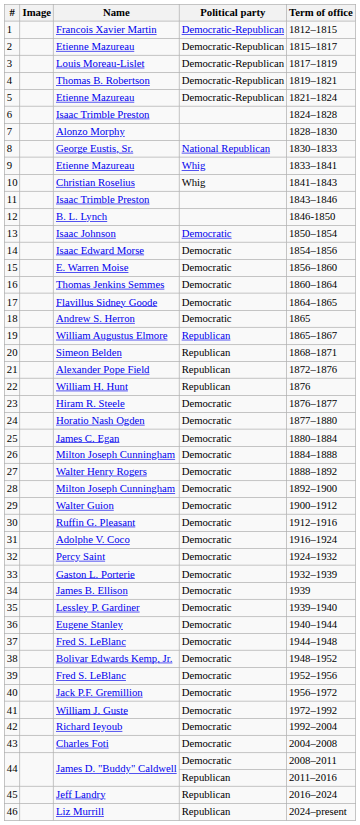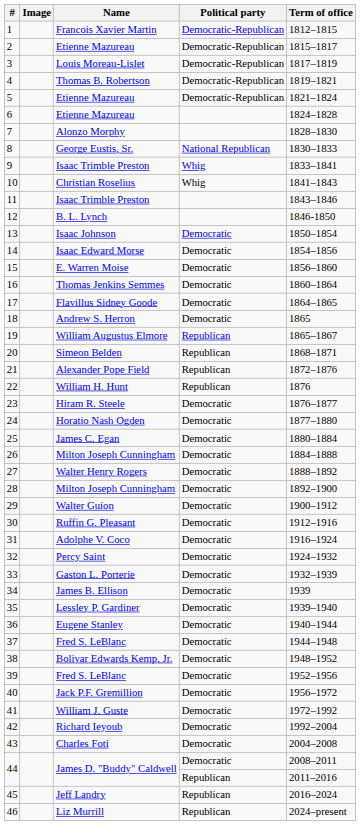 <table class="wikitable">
 <tr>
 <th>#</th>
 <th>Image</th>
 <th>Name</th>
 <th>Political party</th>
 <th>Term of office</th>
 </tr>
 <tr>
 <td>1</td>
 <td></td>
 <td><a href='#'>Francois Xavier Martin</a></td>
 <td><a href='#'>Democratic-Republican</a></td>
 <td>1812–1815</td>
 </tr>
 <tr>
 <td>2</td>
 <td></td>
 <td><a href='#'>Etienne Mazureau</a></td>
 <td>Democratic-Republican</td>
 <td>1815–1817</td>
 </tr>
 <tr>
 <td>3</td>
 <td></td>
 <td><a href='#'>Louis Moreau-Lislet</a></td>
 <td>Democratic-Republican</td>
 <td>1817–1819</td>
 </tr>
 <tr>
 <td>4</td>
 <td></td>
 <td><a href='#'>Thomas B. Robertson</a></td>
 <td>Democratic-Republican</td>
 <td>1819–1821</td>
 </tr>
 <tr>
 <td>5</td>
 <td></td>
 <td><a href='#'>Etienne Mazureau</a></td>
 <td>Democratic-Republican</td>
 <td>1821–1824</td>
 </tr>
 <tr>
 <td>6</td>
 <td></td>
-<td><a href='#'>Isaac Trimble Preston</a></td>
+<td><a href='#'>Etienne Mazureau</a></td>
 <td></td>
 <td>1824–1828</td>
 </tr>
 <tr>
 <td>7</td>
 <td></td>
 <td><a href='#'>Alonzo Morphy</a></td>
 <td></td>
 <td>1828–1830</td>
 </tr>
 <tr>
 <td>8</td>
 <td></td>
 <td><a href='#'>George Eustis, Sr.</a></td>
 <td><a href='#'>National Republican</a></td>
 <td>1830–1833</td>
 </tr>
 <tr>
 <td>9</td>
 <td></td>
-<td><a href='#'>Etienne Mazureau</a></td>
+<td><a href='#'>Isaac Trimble Preston</a></td>
 <td><a href='#'>Whig</a></td>
 <td>1833–1841</td>
 </tr>
 <tr>
 <td>10</td>
 <td></td>
 <td><a href='#'>Christian Roselius</a></td>
 <td>Whig</td>
 <td>1841–1843</td>
 </tr>
 <tr>
 <td>11</td>
 <td></td>
 <td><a href='#'>Isaac Trimble Preston</a></td>
 <td></td>
 <td>1843–1846</td>
 </tr>
 <tr>
 <td>12</td>
 <td></td>
 <td><a href='#'>B. L. Lynch</a></td>
 <td></td>
 <td>1846-1850</td>
 </tr>
 <tr>
 <td>13</td>
 <td></td>
 <td><a href='#'>Isaac Johnson</a></td>
 <td><a href='#'>Democratic</a></td>
 <td>1850–1854</td>
 </tr>
 <tr>
 <td>14</td>
 <td></td>
 <td><a href='#'>Isaac Edward Morse</a></td>
 <td>Democratic</td>
 <td>1854–1856</td>
 </tr>
 <tr>
 <td>15</td>
 <td></td>
 <td><a href='#'>E. Warren Moise</a></td>
 <td>Democratic</td>
 <td>1856–1860</td>
 </tr>
 <tr>
 <td>16</td>
 <td></td>
 <td><a href='#'>Thomas Jenkins Semmes</a></td>
 <td>Democratic</td>
 <td>1860–1864</td>
 </tr>
 <tr>
 <td>17</td>
 <td></td>
 <td><a href='#'>Flavillus Sidney Goode</a></td>
 <td>Democratic</td>
 <td>1864–1865</td>
 </tr>
 <tr>
 <td>18</td>
 <td></td>
 <td><a href='#'>Andrew S. Herron</a></td>
 <td>Democratic</td>
 <td>1865</td>
 </tr>
 <tr>
 <td>19</td>
 <td></td>
 <td><a href='#'>William Augustus Elmore</a></td>
 <td><a href='#'>Republican</a></td>
 <td>1865–1867</td>
 </tr>
 <tr>
 <td>20</td>
 <td></td>
 <td><a href='#'>Simeon Belden</a></td>
 <td>Republican</td>
 <td>1868–1871</td>
 </tr>
 <tr>
 <td>21</td>
 <td></td>
 <td><a href='#'>Alexander Pope Field</a></td>
 <td>Republican</td>
 <td>1872–1876</td>
 </tr>
 <tr>
 <td>22</td>
 <td></td>
 <td><a href='#'>William H. Hunt</a></td>
 <td>Republican</td>
 <td>1876</td>
 </tr>
 <tr>
 <td>23</td>
 <td></td>
 <td><a href='#'>Hiram R. Steele</a></td>
 <td>Democratic</td>
 <td>1876–1877</td>
 </tr>
 <tr>
 <td>24</td>
 <td></td>
 <td><a href='#'>Horatio Nash Ogden</a></td>
 <td>Democratic</td>
 <td>1877–1880</td>
 </tr>
 <tr>
 <td>25</td>
 <td></td>
 <td><a href='#'>James C. Egan</a></td>
 <td>Democratic</td>
 <td>1880–1884</td>
 </tr>
 <tr>
 <td>26</td>
 <td></td>
 <td><a href='#'>Milton Joseph Cunningham</a></td>
 <td>Democratic</td>
 <td>1884–1888</td>
 </tr>
 <tr>
 <td>27</td>
 <td></td>
 <td><a href='#'>Walter Henry Rogers</a></td>
 <td>Democratic</td>
 <td>1888–1892</td>
 </tr>
 <tr>
 <td>28</td>
 <td></td>
 <td><a href='#'>Milton Joseph Cunningham</a></td>
 <td>Democratic</td>
 <td>1892–1900</td>
 </tr>
 <tr>
 <td>29</td>
 <td></td>
 <td><a href='#'>Walter Guion</a></td>
 <td>Democratic</td>
 <td>1900–1912</td>
 </tr>
 <tr>
 <td>30</td>
 <td></td>
 <td><a href='#'>Ruffin G. Pleasant</a></td>
 <td>Democratic</td>
 <td>1912–1916</td>
 </tr>
 <tr>
 <td>31</td>
 <td></td>
 <td><a href='#'>Adolphe V. Coco</a></td>
 <td>Democratic</td>
 <td>1916–1924</td>
 </tr>
 <tr>
 <td>32</td>
 <td></td>
 <td><a href='#'>Percy Saint</a></td>
 <td>Democratic</td>
 <td>1924–1932</td>
 </tr>
 <tr>
 <td>33</td>
 <td></td>
 <td><a href='#'>Gaston L. Porterie</a></td>
 <td>Democratic</td>
 <td>1932–1939</td>
 </tr>
 <tr>
 <td>34</td>
 <td></td>
 <td><a href='#'>James B. Ellison</a></td>
 <td>Democratic</td>
 <td>1939</td>
 </tr>
 <tr>
 <td>35</td>
 <td></td>
 <td><a href='#'>Lessley P. Gardiner</a></td>
 <td>Democratic</td>
 <td>1939–1940</td>
 </tr>
 <tr>
 <td>36</td>
 <td></td>
 <td><a href='#'>Eugene Stanley</a></td>
 <td>Democratic</td>
 <td>1940–1944</td>
 </tr>
 <tr>
 <td>37</td>
 <td></td>
 <td><a href='#'>Fred S. LeBlanc</a></td>
 <td>Democratic</td>
 <td>1944–1948</td>
 </tr>
 <tr>
 <td>38</td>
 <td></td>
 <td><a href='#'>Bolivar Edwards Kemp, Jr.</a></td>
 <td>Democratic</td>
 <td>1948–1952</td>
 </tr>
 <tr>
 <td>39</td>
 <td></td>
 <td><a href='#'>Fred S. LeBlanc</a></td>
 <td>Democratic</td>
 <td>1952–1956</td>
 </tr>
 <tr>
 <td>40</td>
 <td></td>
 <td><a href='#'>Jack P.F. Gremillion</a></td>
 <td>Democratic</td>
 <td>1956–1972</td>
 </tr>
 <tr>
 <td>41</td>
 <td></td>
 <td><a href='#'>William J. Guste</a></td>
 <td>Democratic</td>
 <td>1972–1992</td>
 </tr>
 <tr>
 <td>42</td>
 <td></td>
 <td><a href='#'>Richard Ieyoub</a></td>
 <td>Democratic</td>
 <td>1992–2004</td>
 </tr>
 <tr>
 <td>43</td>
 <td></td>
 <td><a href='#'>Charles Foti</a></td>
 <td>Democratic</td>
 <td>2004–2008</td>
 </tr>
 <tr>
 <td rowspan=2>44</td>
 <td rowspan=2></td>
 <td rowspan=2><a href='#'>James D. "Buddy" Caldwell</a></td>
 <td>Democratic</td>
 <td>2008–2011</td>
 </tr>
 <tr>
 <td>Republican</td>
 <td>2011–2016</td>
 </tr>
 <tr>
 <td>45</td>
 <td></td>
 <td><a href='#'>Jeff Landry</a></td>
 <td>Republican</td>
 <td>2016–2024</td>
 </tr>
 <tr>
 <td rowspan=2>46</td>
 <td rowspan=2></td>
 <td rowspan=2><a href='#'>Liz Murrill</a></td>
 <td>Republican</td>
 <td>2024–present</td>
 </tr>
 </table>
